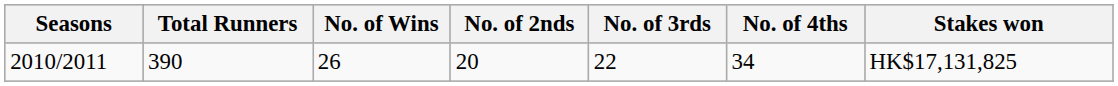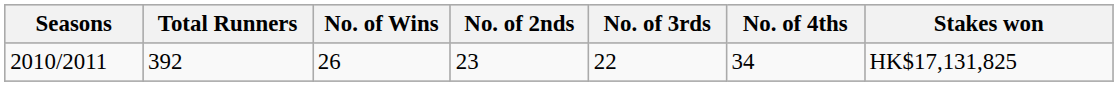 <table class="wikitable sortable" style="font-size:90%;">
 <tr>
 <th width="80px">Seasons</th>
 <th width="100px">Total Runners</th>
 <th width="80px">No. of Wins</th>
 <th width="80px">No. of 2nds</th>
 <th width="80px">No. of 3rds</th>
 <th width="80px">No. of 4ths</th>
 <th width="150px">Stakes won</th>
 </tr>
 <tr>
 <td>2010/2011</td>
-<td>390</td>
+<td>392</td>
 <td>26</td>
-<td>20</td>
+<td>23</td>
 <td>22</td>
 <td>34</td>
 <td>HK$17,131,825</td>
 </tr>
 </table>
